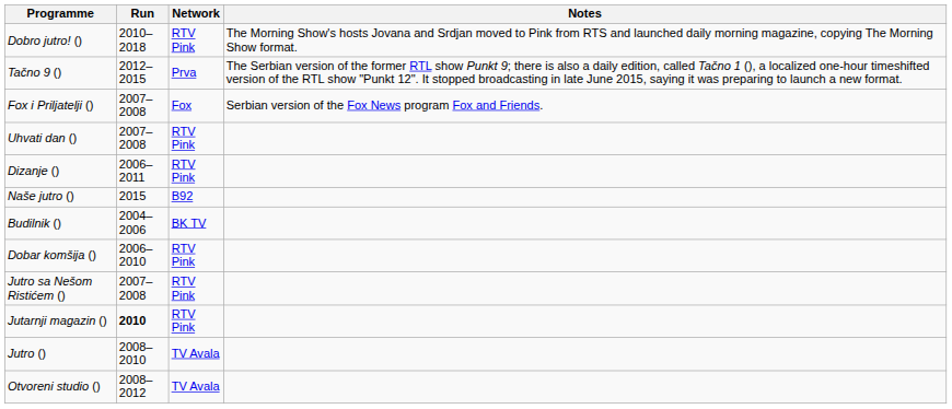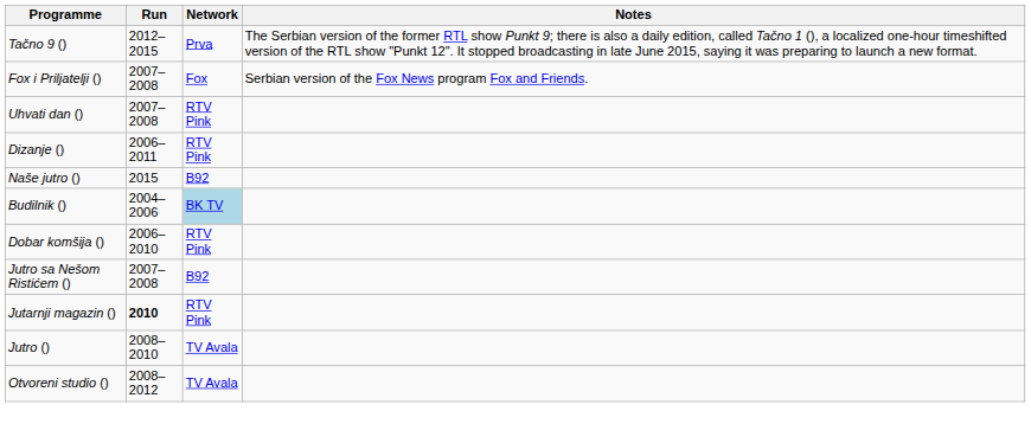 <table class="wikitable">
 <tr>
 <th>Programme</th>
 <th>Run</th>
 <th>Network</th>
 <th>Notes</th>
-</tr>
-<tr>
-<td><em>Dobro jutro!</em> ()</td>
-<td>2010–2018</td>
-<td><a href='#'>RTV Pink</a></td>
-<td>The Morning Show's hosts Jovana and Srdjan moved to Pink from RTS and launched daily morning magazine, copying The Morning Show format.</td>
 </tr>
 <tr>
 <td><em>Tačno 9</em> ()</td>
 <td>2012–2015</td>
 <td><a href='#'>Prva</a></td>
 <td>The Serbian version of the former <a href='#'>RTL</a> show <em>Punkt 9</em>; there is also a daily edition, called <em>Tačno 1</em> (), a localized one-hour timeshifted version of the RTL show "Punkt 12". It stopped broadcasting in late June 2015, saying it was preparing to launch a new format.</td>
 </tr>
 <tr>
 <td><em>Fox i Priljatelji</em> ()</td>
 <td>2007–2008</td>
 <td><a href='#'>Fox</a></td>
 <td>Serbian version of the <a href='#'>Fox News</a> program <a href='#'>Fox and Friends</a>.</td>
 </tr>
 <tr>
 <td><em>Uhvati dan</em> ()</td>
 <td>2007–2008</td>
 <td><a href='#'>RTV Pink</a></td>
 <td></td>
 </tr>
 <tr>
 <td><em>Dizanje</em> ()</td>
 <td>2006–2011</td>
 <td><a href='#'>RTV Pink</a></td>
 <td></td>
 </tr>
 <tr>
 <td><em>Naše jutro</em> ()</td>
 <td>2015</td>
 <td><a href='#'>B92</a></td>
 <td></td>
 </tr>
 <tr>
 <td><em>Budilnik</em> ()</td>
 <td>2004–2006</td>
-<td><a href='#'>BK TV</a></td>
+<td style="background: lightblue;"><a href='#'>BK TV</a></td>
 <td></td>
 </tr>
 <tr>
 <td><em>Dobar komšija</em> ()</td>
 <td>2006–2010</td>
 <td><a href='#'>RTV Pink</a></td>
 <td></td>
 </tr>
 <tr>
 <td><em>Jutro sa Nešom Ristićem</em> ()</td>
 <td>2007–2008</td>
-<td><a href='#'>RTV Pink</a></td>
+<td><a href='#'>B92</a></td>
 <td></td>
 </tr>
 <tr>
 <td><em>Jutarnji magazin</em> ()</td>
 <td><strong>2010</strong></td>
 <td><a href='#'>RTV Pink</a></td>
 <td></td>
 </tr>
 <tr>
 <td><em>Jutro</em> ()</td>
 <td>2008–2010</td>
 <td><a href='#'>TV Avala</a></td>
 <td></td>
 </tr>
 <tr>
 <td><em>Otvoreni studio</em> ()</td>
 <td>2008–2012</td>
 <td><a href='#'>TV Avala</a></td>
 <td></td>
 </tr>
 </table>
